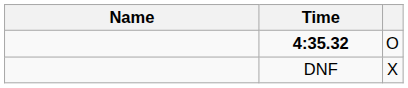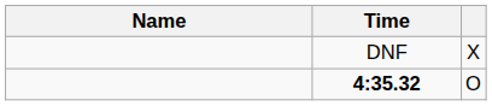 <table class="wikitable" style="text-align:center;">
 <tr>
 <th style="width:15em">Name</th>
 <th style="width:7em">Time</th>
 <th></th>
 </tr>
 <tr>
 <td align=left></td>
+<td>DNF</td>
+<td>X</td>
+</tr>
+<tr>
+<td align=left></td>
 <td><strong>4:35.32</strong></td>
 <td>O</td>
 </tr>
-<tr>
-<td align=left></td>
-<td>DNF</td>
-<td>X</td>
-</tr>
 </table>
